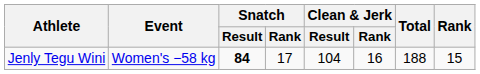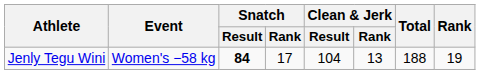 <table class="wikitable" style="font-size:90%">
 <tr>
 <th rowspan="2">Athlete</th>
 <th rowspan="2">Event</th>
 <th colspan="2">Snatch</th>
 <th colspan="2">Clean & Jerk</th>
 <th rowspan="2">Total</th>
 <th rowspan="2">Rank</th>
 </tr>
 <tr style="font-size:95%">
 <th>Result</th>
 <th>Rank</th>
 <th>Result</th>
 <th>Rank</th>
 </tr>
 <tr align=center>
 <td align=left><a href='#'>Jenly Tegu Wini</a></td>
 <td align=left><a href='#'>Women's −58 kg</a></td>
 <td><strong>84</strong></td>
 <td>17</td>
 <td>104</td>
-<td>16</td>
+<td>13</td>
 <td>188</td>
-<td>15</td>
+<td>19</td>
 </tr>
 </table>
